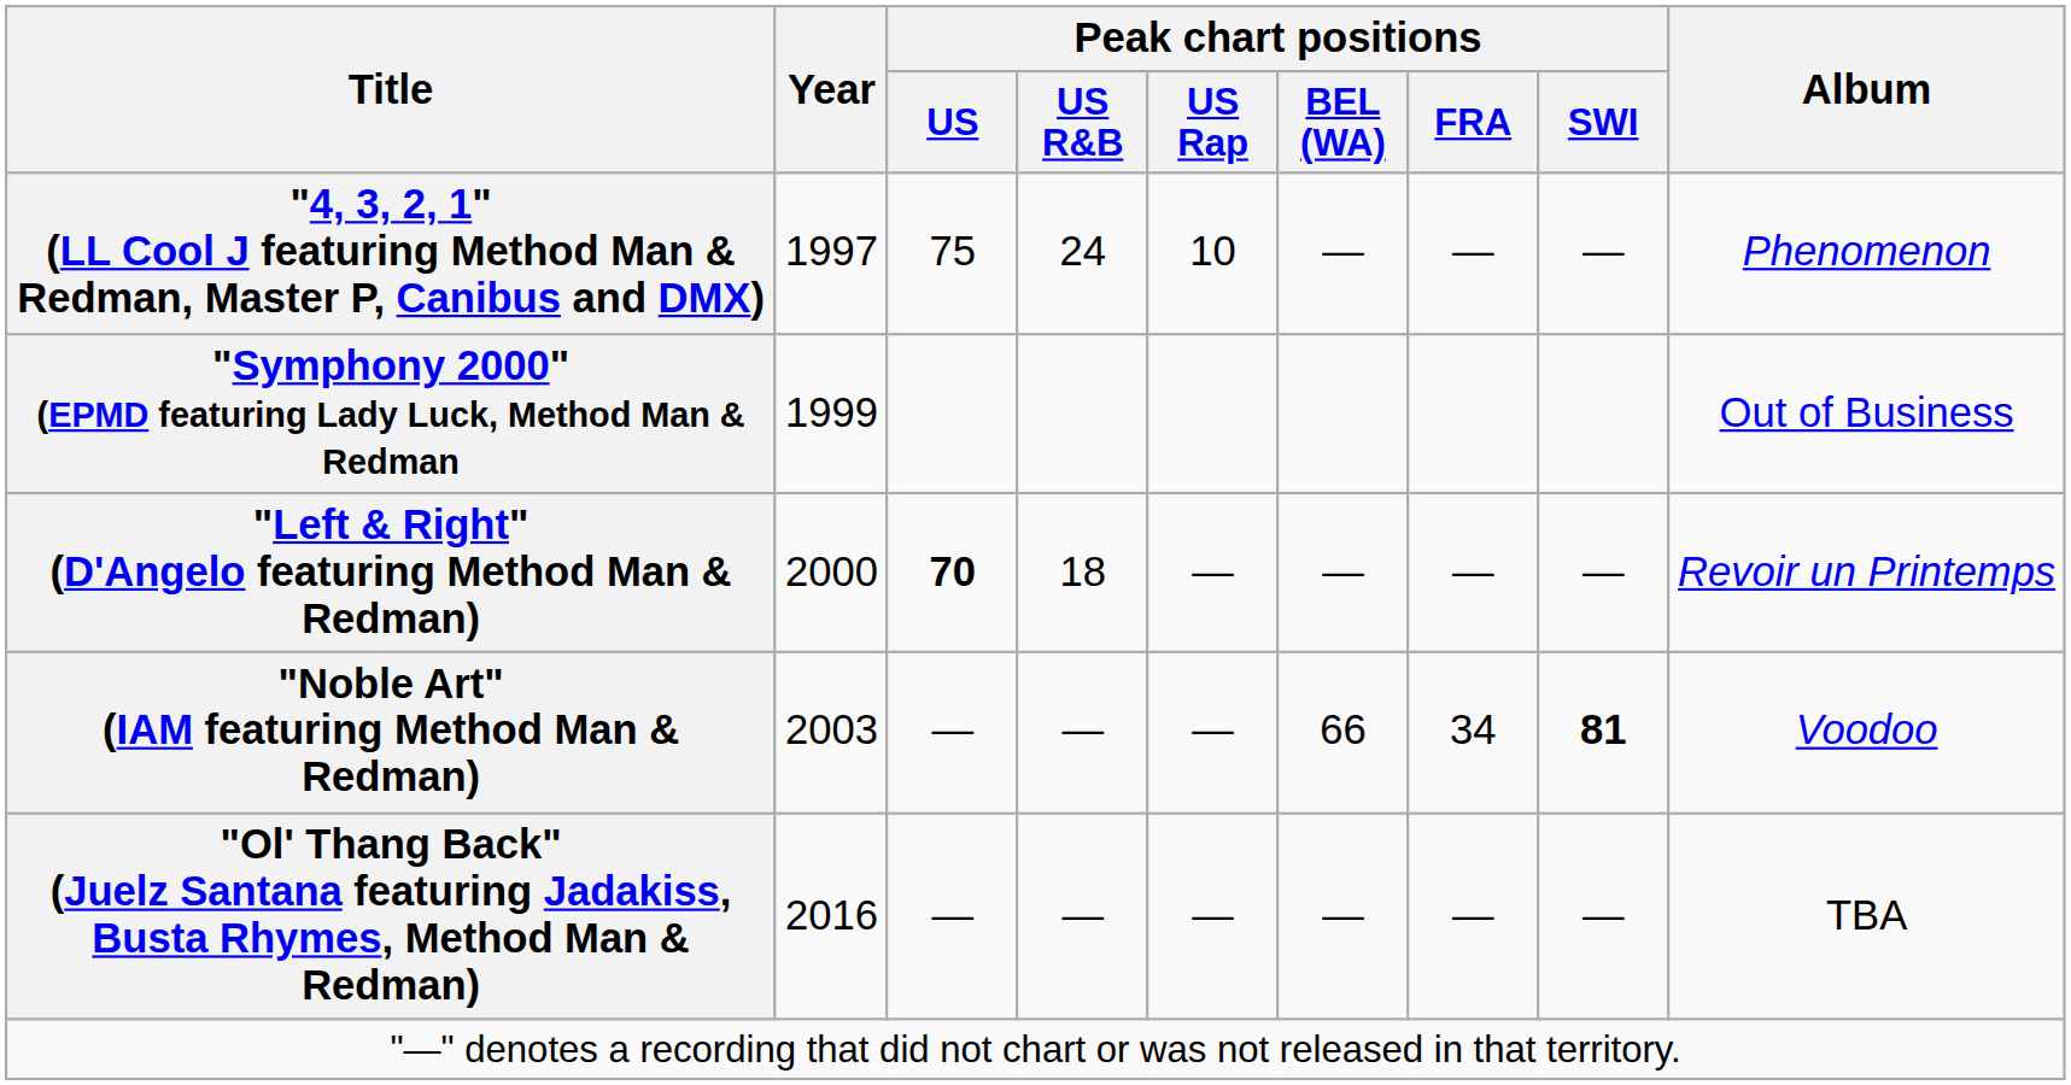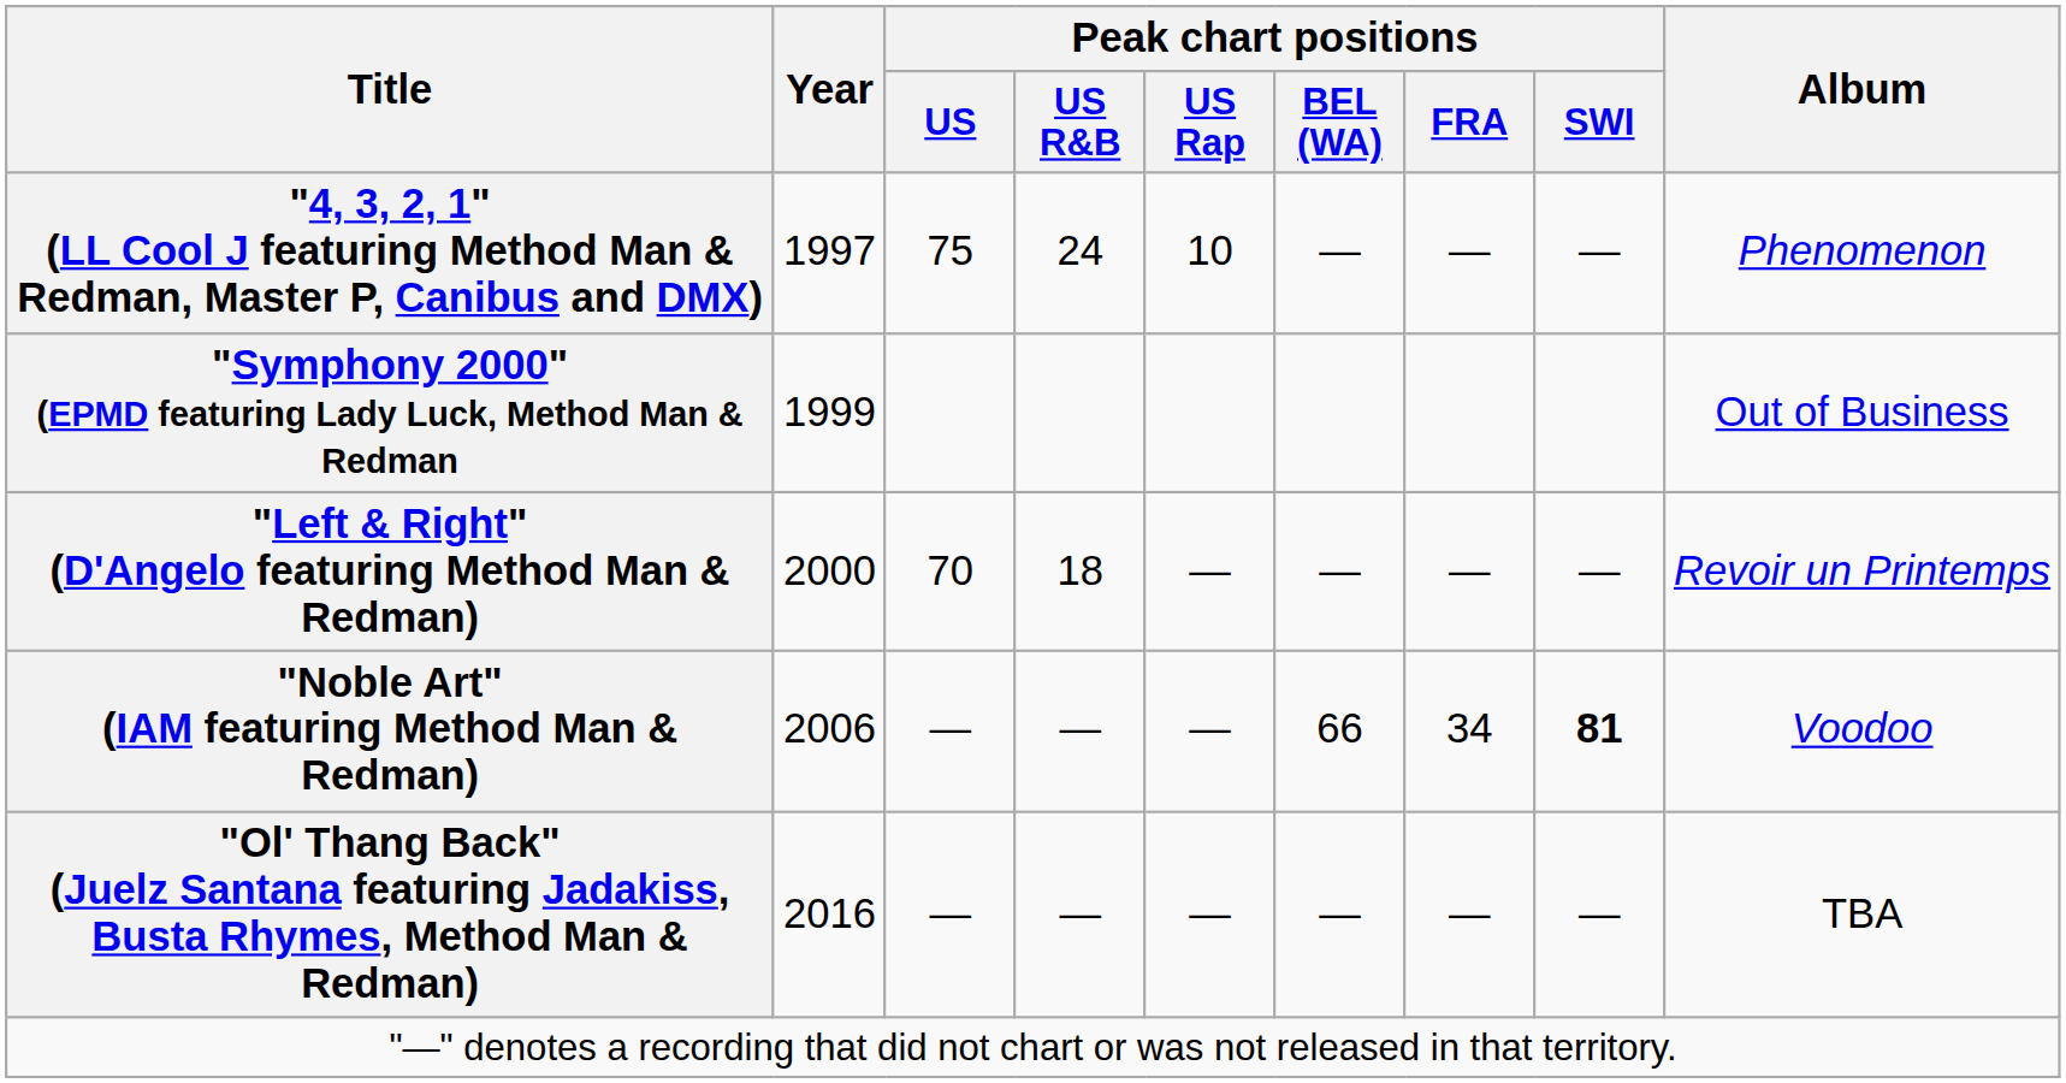 <table class="wikitable plainrowheaders" style="text-align:center;">
 <tr>
 <th scope="col" rowspan="2" style="width:18em;">Title</th>
 <th scope="col" rowspan="2">Year</th>
 <th scope="col" colspan="6">Peak chart positions</th>
 <th scope="col" rowspan="2">Album</th>
 </tr>
 <tr>
 <th scope="col" style="width:3em;font-size:90%;"><a href='#'>US</a><br></th>
 <th scope="col" style="width:3em;font-size:90%;"><a href='#'>US<br>R&B</a><br></th>
 <th scope="col" style="width:3em;font-size:90%;"><a href='#'>US<br>Rap</a><br></th>
 <th scope="col" style="width:3em;font-size:90%;"><a href='#'>BEL<br>(WA)</a><br></th>
 <th scope="col" style="width:3em;font-size:90%;"><a href='#'>FRA</a><br></th>
 <th scope="col" style="width:3em;font-size:90%;"><a href='#'>SWI</a><br></th>
 </tr>
 <tr>
 <th scope="row">"<a href='#'>4, 3, 2, 1</a>"<br><span>(<a href='#'>LL Cool J</a> featuring Method Man & Redman, Master P, <a href='#'>Canibus</a> and <a href='#'>DMX</a>)</span></th>
 <td>1997</td>
 <td>75</td>
 <td>24</td>
 <td>10</td>
 <td>—</td>
 <td>—</td>
 <td>—</td>
 <td><em><a href='#'>Phenomenon</a></em></td>
 </tr>
 <tr>
 <th scope="row">"<a href='#'>Symphony 2000</a>"<br><small>(<a href='#'>EPMD</a> featuring Lady Luck, Method Man & Redman</small></th>
 <td>1999</td>
 <td></td>
 <td></td>
 <td></td>
 <td></td>
 <td></td>
 <td></td>
 <td><a href='#'>Out of Business</a></td>
 </tr>
 <tr>
 <th scope="row">"<a href='#'>Left & Right</a>"<br><span>(<a href='#'>D'Angelo</a> featuring Method Man & Redman)</span></th>
 <td>2000</td>
-<td><strong>70</strong></td>
+<td>70</td>
 <td>18</td>
 <td>—</td>
 <td>—</td>
 <td>—</td>
 <td>—</td>
 <td><em><a href='#'>Revoir un Printemps</a></em></td>
 </tr>
 <tr>
 <th scope="row">"Noble Art"<br><span>(<a href='#'>IAM</a> featuring Method Man & Redman)</span></th>
-<td>2003</td>
+<td>2006</td>
 <td>—</td>
 <td>—</td>
 <td>—</td>
 <td>66</td>
 <td>34</td>
 <td><strong>81</strong></td>
 <td><em><a href='#'>Voodoo</a></em></td>
 </tr>
 <tr>
 <th scope="row">"Ol' Thang Back"<br><span>(<a href='#'>Juelz Santana</a> featuring <a href='#'>Jadakiss</a>, <a href='#'>Busta Rhymes</a>, Method Man & Redman)</span></th>
 <td>2016</td>
 <td>—</td>
 <td>—</td>
 <td>—</td>
 <td>—</td>
 <td>—</td>
 <td>—</td>
 <td>TBA</td>
 </tr>
 <tr>
 <td colspan="14" style="font-size:90%">"—" denotes a recording that did not chart or was not released in that territory.</td>
 </tr>
 </table>
